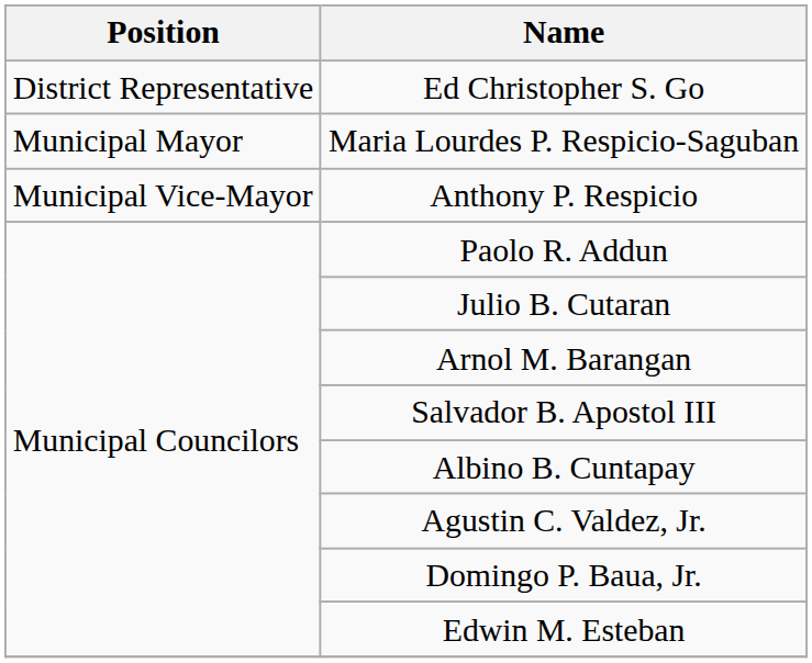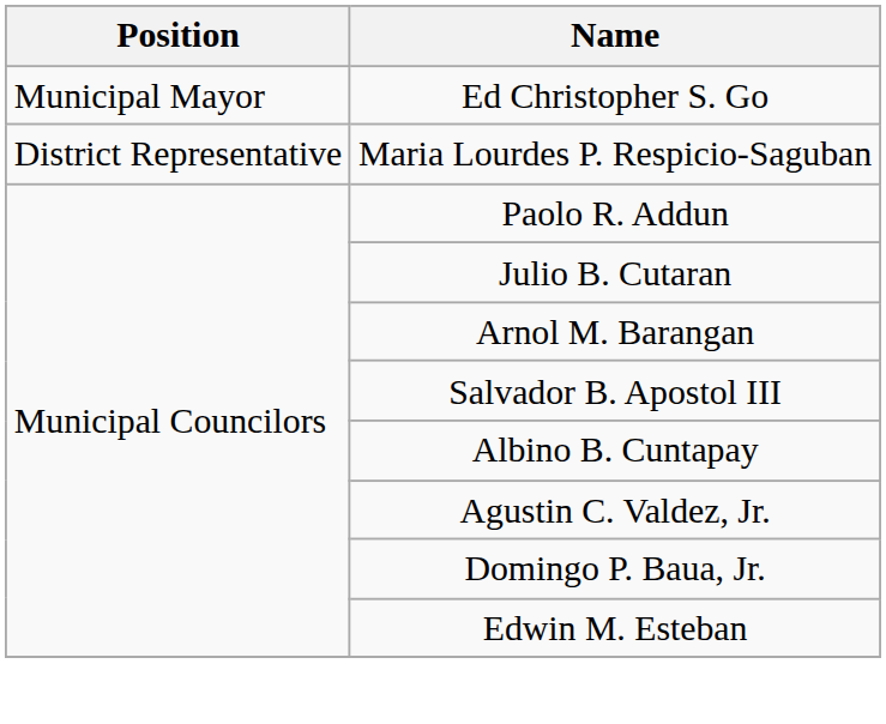 <table class="wikitable" style="line-height:1.20em; font-size:100%;">
 <tr>
 <th>Position</th>
 <th>Name</th>
 </tr>
 <tr>
-<td>District Representative</td>
+<td>Municipal Mayor</td>
 <td style="text-align:center;">Ed Christopher S. Go</td>
 </tr>
 <tr>
-<td>Municipal Mayor</td>
+<td>District Representative</td>
 <td style="text-align:center;">Maria Lourdes P. Respicio-Saguban</td>
-</tr>
-<tr>
-<td>Municipal Vice-Mayor</td>
-<td style="text-align:center;">Anthony P. Respicio</td>
 </tr>
 <tr>
 <td rowspan=8>Municipal Councilors</td>
 <td style="text-align:center;">Paolo R. Addun</td>
 </tr>
 <tr>
 <td style="text-align:center;">Julio B. Cutaran</td>
 </tr>
 <tr>
 <td style="text-align:center;">Arnol M. Barangan</td>
 </tr>
 <tr>
 <td style="text-align:center;">Salvador B. Apostol III</td>
 </tr>
 <tr>
 <td style="text-align:center;">Albino B. Cuntapay</td>
 </tr>
 <tr>
 <td style="text-align:center;">Agustin C. Valdez, Jr.</td>
 </tr>
 <tr>
 <td style="text-align:center;">Domingo P. Baua, Jr.</td>
 </tr>
 <tr>
 <td style="text-align:center;">Edwin M. Esteban</td>
 </tr>
 <tr>
 </tr>
 </table>
